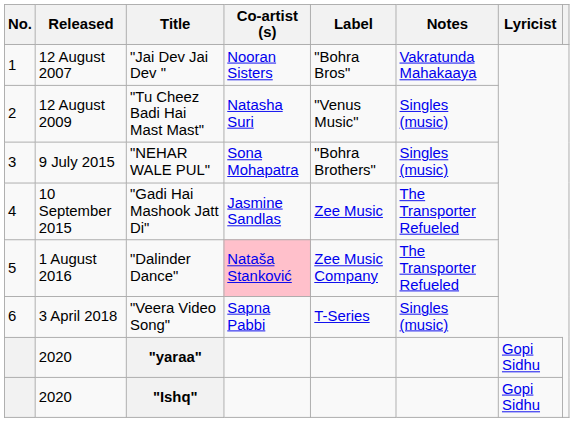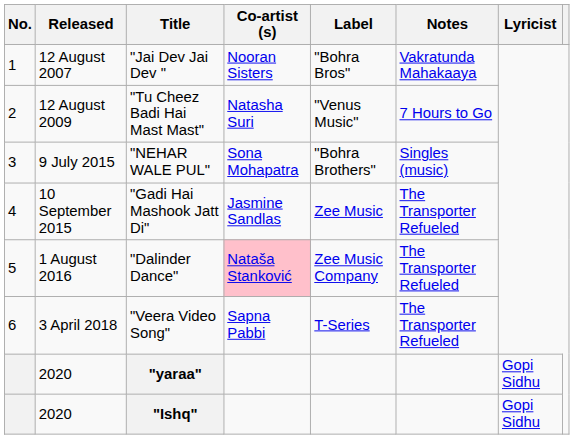 <table class="wikitable">
 <tr>
 <th>No.</th>
 <th>Released</th>
 <th>Title</th>
 <th>Co-artist (s)</th>
 <th>Label</th>
 <th>Notes</th>
 <th>Lyricist</th>
 <th></th>
 </tr>
 <tr>
 <td>1</td>
 <td>12 August 2007</td>
 <td>"Jai Dev Jai Dev "</td>
 <td><a href='#'>Nooran Sisters</a></td>
 <td>"Bohra Bros"</td>
 <td><a href='#'>Vakratunda Mahakaaya</a></td>
 </tr>
 <tr>
 <td>2</td>
 <td>12 August 2009</td>
 <td>"Tu Cheez Badi Hai Mast Mast"</td>
 <td><a href='#'>Natasha Suri</a></td>
 <td>"Venus Music"</td>
-<td><a href='#'>Singles (music)</a></td>
+<td><a href='#'>7 Hours to Go</a></td>
 </tr>
 <tr>
 <td>3</td>
 <td>9 July 2015</td>
 <td>"NEHAR WALE PUL"</td>
 <td><a href='#'>Sona Mohapatra</a></td>
 <td>"Bohra Brothers"</td>
 <td><a href='#'>Singles (music)</a></td>
 </tr>
 <tr>
 <td>4</td>
 <td>10 September 2015</td>
 <td>"Gadi Hai Mashook Jatt Di"</td>
 <td><a href='#'>Jasmine Sandlas</a></td>
 <td><a href='#'>Zee Music</a></td>
 <td><a href='#'>The Transporter Refueled</a></td>
 </tr>
 <tr>
 <td>5</td>
 <td>1 August 2016</td>
 <td>"Dalinder Dance"</td>
 <td style="background: pink;"><a href='#'>Nataša Stanković</a></td>
 <td><a href='#'>Zee Music Company</a></td>
 <td><a href='#'>The Transporter Refueled</a></td>
 </tr>
 <tr>
 <td>6</td>
 <td>3 April 2018</td>
 <td>"Veera Video Song"</td>
 <td><a href='#'>Sapna Pabbi</a></td>
 <td><a href='#'>T-Series</a></td>
-<td><a href='#'>Singles (music)</a></td>
+<td><a href='#'>The Transporter Refueled</a></td>
 </tr>
 <tr>
 <th></th>
 <td>2020</td>
 <th scope="row">"yaraa"</th>
 <td></td>
 <td></td>
 <td></td>
 <td><a href='#'>Gopi Sidhu</a></td>
 </tr>
 <tr>
 <th></th>
 <td>2020</td>
 <th scope="row">"Ishq"</th>
 <td></td>
 <td></td>
 <td></td>
 <td><a href='#'>Gopi Sidhu</a></td>
 </tr>
 </table>
